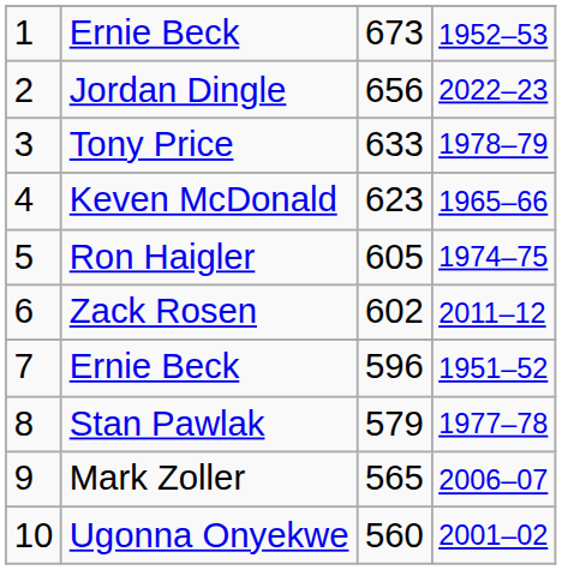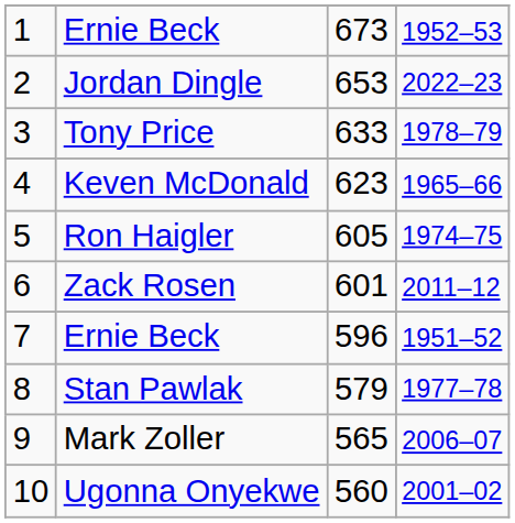 <table class="wikitable">
 <tr>
 </tr>
 <tr>
 <td>1</td>
 <td><a href='#'>Ernie Beck</a></td>
 <td>673</td>
 <td style="font-size:80%;"><a href='#'>1952–53</a></td>
 </tr>
 <tr>
 <td>2</td>
 <td><a href='#'>Jordan Dingle</a></td>
-<td>656</td>
+<td>653</td>
 <td style="font-size:80%;"><a href='#'>2022–23</a></td>
 </tr>
 <tr>
 <td>3</td>
 <td><a href='#'>Tony Price</a></td>
 <td>633</td>
 <td style="font-size:80%;"><a href='#'>1978–79</a></td>
 </tr>
 <tr>
 <td>4</td>
 <td><a href='#'>Keven McDonald</a></td>
 <td>623</td>
 <td style="font-size:80%;"><a href='#'>1965–66</a></td>
 </tr>
 <tr>
 <td>5</td>
 <td><a href='#'>Ron Haigler</a></td>
 <td>605</td>
 <td style="font-size:80%;"><a href='#'>1974–75</a></td>
 </tr>
 <tr>
 <td>6</td>
 <td><a href='#'>Zack Rosen</a></td>
-<td>602</td>
+<td>601</td>
 <td style="font-size:80%;"><a href='#'>2011–12</a></td>
 </tr>
 <tr>
 <td>7</td>
 <td><a href='#'>Ernie Beck</a></td>
 <td>596</td>
 <td style="font-size:80%;"><a href='#'>1951–52</a></td>
 </tr>
 <tr>
 <td>8</td>
 <td><a href='#'>Stan Pawlak</a></td>
 <td>579</td>
 <td style="font-size:80%;"><a href='#'>1977–78</a></td>
 </tr>
 <tr>
 <td>9</td>
 <td>Mark Zoller</td>
 <td>565</td>
 <td style="font-size:80%;"><a href='#'>2006–07</a></td>
 </tr>
 <tr>
 <td>10</td>
 <td><a href='#'>Ugonna Onyekwe</a></td>
 <td>560</td>
 <td style="font-size:80%;"><a href='#'>2001–02</a></td>
 </tr>
 </table>
